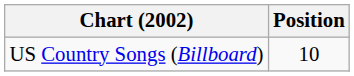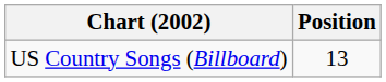 <table class="wikitable sortable">
 <tr>
 <th scope="col">Chart (2002)</th>
 <th scope="col">Position</th>
 </tr>
 <tr>
 <td>US <a href='#'>Country Songs</a> (<em><a href='#'>Billboard</a></em>)</td>
-<td align="center">10</td>
+<td align="center">13</td>
 </tr>
 </table>
